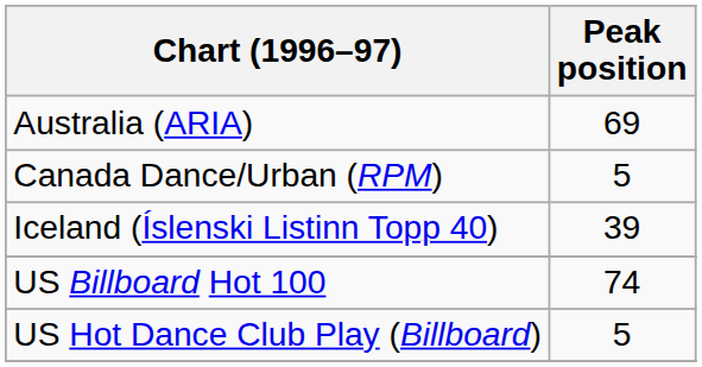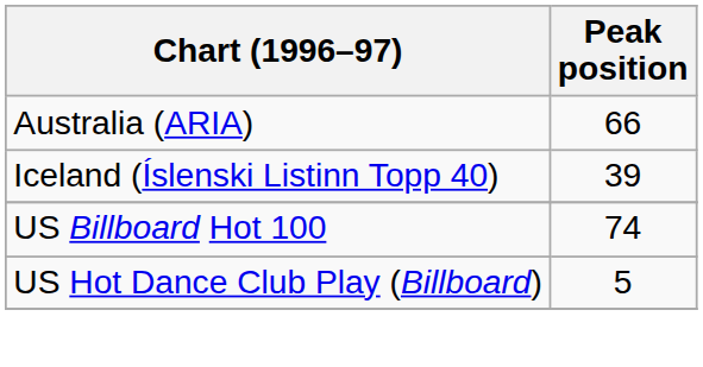 <table class="wikitable sortable">
 <tr>
 <th>Chart (1996–97)</th>
 <th>Peak<br>position</th>
 </tr>
 <tr>
 <td>Australia (<a href='#'>ARIA</a>)</td>
-<td align="center">69</td>
-</tr>
-<tr>
-<td>Canada Dance/Urban (<em><a href='#'>RPM</a></em>)</td>
-<td align="center">5</td>
+<td align="center">66</td>
 </tr>
 <tr>
 <td>Iceland (<a href='#'>Íslenski Listinn Topp 40</a>)</td>
 <td align="center">39</td>
 </tr>
 <tr>
 </tr>
 <tr>
 <td>US <em><a href='#'>Billboard</a></em> <a href='#'>Hot 100</a></td>
 <td align="center">74</td>
 </tr>
 <tr>
 <td>US <a href='#'>Hot Dance Club Play</a> (<em><a href='#'>Billboard</a></em>)</td>
 <td align="center">5</td>
 </tr>
 <tr>
 </tr>
 </table>
